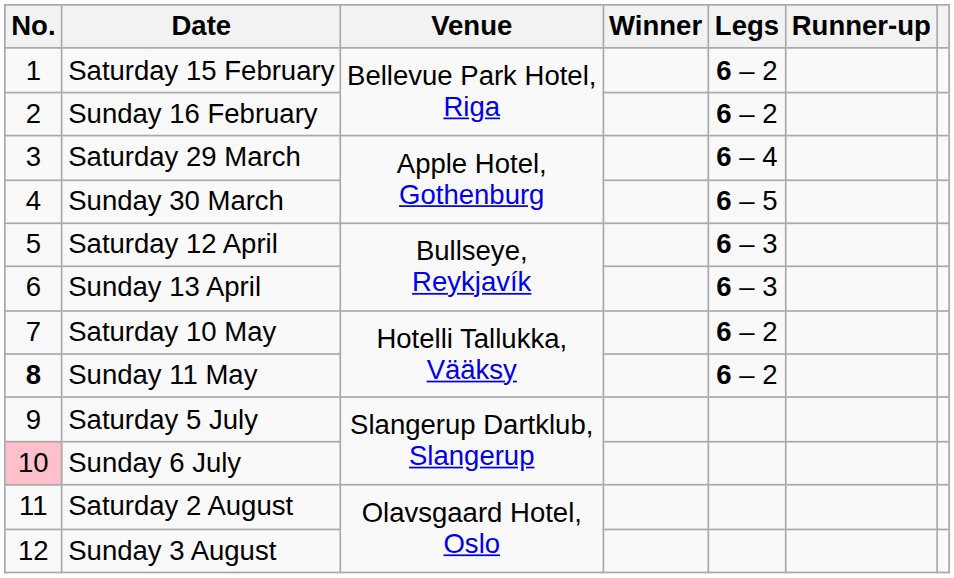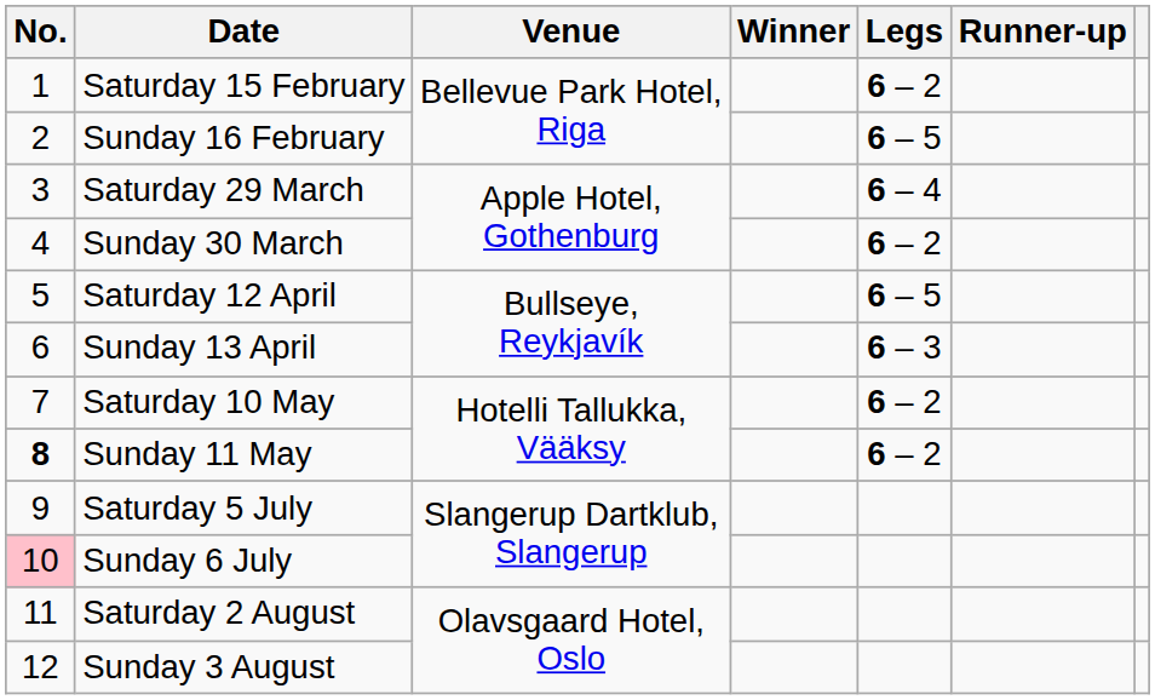 <table class="wikitable">
 <tr>
 <th>No.</th>
 <th>Date</th>
 <th>Venue</th>
 <th>Winner</th>
 <th>Legs</th>
 <th>Runner-up</th>
 <th></th>
 </tr>
 <tr>
 <td align=center>1</td>
 <td align=left>Saturday 15 February</td>
 <td align="center" rowspan="2">Bellevue Park Hotel,<br> <a href='#'>Riga</a></td>
 <td align="right"></td>
 <td align="center"><strong>6</strong> – 2</td>
 <td></td>
 <td align="center"></td>
 </tr>
 <tr>
 <td align=center>2</td>
 <td align=left>Sunday 16 February</td>
 <td align="right"></td>
-<td align="center"><strong>6 </strong> – 2</td>
+<td align="center"><strong>6</strong> – 5</td>
 <td></td>
 <td align="center"></td>
 </tr>
 <tr>
 <td align=center>3</td>
 <td align=left>Saturday 29 March</td>
 <td align="center" rowspan="2">Apple Hotel,<br> <a href='#'>Gothenburg</a></td>
 <td align="right"><strong></strong></td>
 <td align="center"><strong>6</strong> – 4</td>
 <td></td>
 <td align="center"></td>
 </tr>
 <tr>
 <td align=center>4</td>
 <td align=left>Sunday 30 March</td>
 <td align="right"></td>
-<td align="center"><strong>6</strong> – 5</td>
+<td align="center"><strong>6 </strong> – 2</td>
 <td></td>
 <td align="center"></td>
 </tr>
 <tr>
 <td align=center>5</td>
 <td align=left>Saturday 12 April</td>
 <td align="center" rowspan="2">Bullseye,<br> <a href='#'>Reykjavík</a></td>
 <td align="right"></td>
-<td align="center"><strong>6</strong> – 3</td>
+<td align="center"><strong>6</strong> – 5</td>
 <td></td>
 <td align="center"></td>
 </tr>
 <tr>
 <td align=center>6</td>
 <td align=left>Sunday 13 April</td>
 <td align="right"></td>
 <td align="center"><strong>6</strong> – 3</td>
 <td></td>
 <td align="center"></td>
 </tr>
 <tr>
 <td align=center>7</td>
 <td align=left>Saturday 10 May</td>
 <td align="center" rowspan="2">Hotelli Tallukka,<br> <a href='#'>Vääksy</a></td>
 <td align="right"></td>
 <td align="center"><strong>6</strong> – 2</td>
 <td></td>
 <td align="center"></td>
 </tr>
 <tr>
 <td align=center><strong>8</strong></td>
 <td align=left>Sunday 11 May</td>
 <td align="right"></td>
 <td align="center"><strong>6</strong> – 2</td>
 <td></td>
 <td align="center"></td>
 </tr>
 <tr>
 <td align=center>9</td>
 <td align=left>Saturday 5 July</td>
 <td align="center" rowspan="2">Slangerup Dartklub,<br> <a href='#'>Slangerup</a></td>
 <td align="right"></td>
 <td align="center"></td>
 <td></td>
 <td align="center"></td>
 </tr>
 <tr>
 <td align=center style="background: pink;">10</td>
 <td align=left>Sunday 6 July</td>
 <td align="right"></td>
 <td align="center"></td>
 <td></td>
 <td align="center"></td>
 </tr>
 <tr>
 <td align=center>11</td>
 <td align=left>Saturday 2 August</td>
 <td align="center" rowspan="2">Olavsgaard Hotel,<br> <a href='#'>Oslo</a></td>
 <td align="right"></td>
 <td align="center"></td>
 <td></td>
 <td align="center"></td>
 </tr>
 <tr>
 <td align=center>12</td>
 <td align=left>Sunday 3 August</td>
 <td align="right"></td>
 <td align="center"></td>
 <td></td>
 <td align="center"></td>
 </tr>
 </table>
